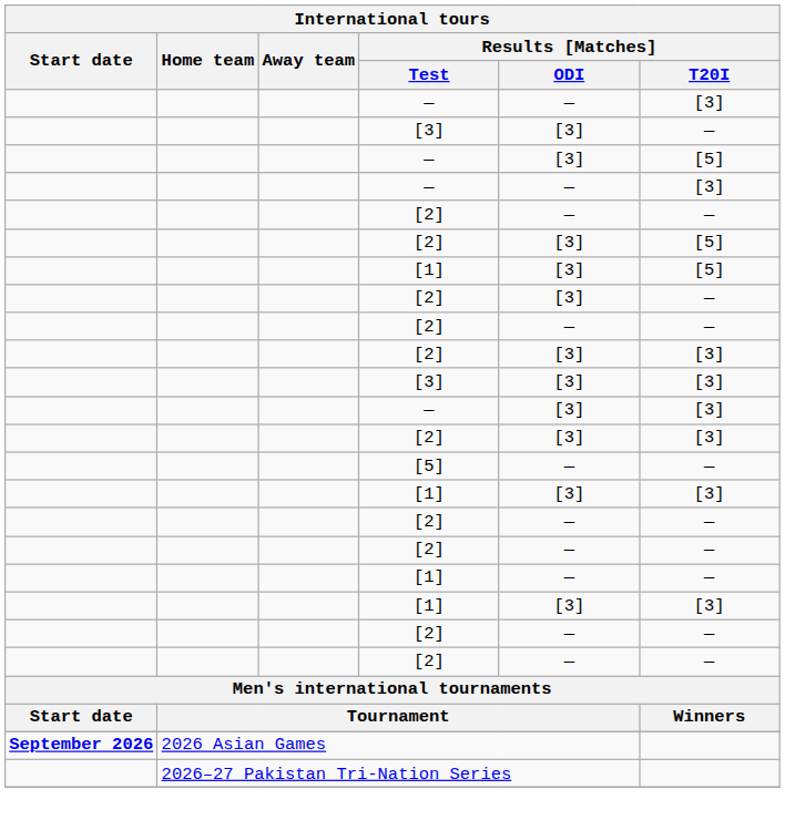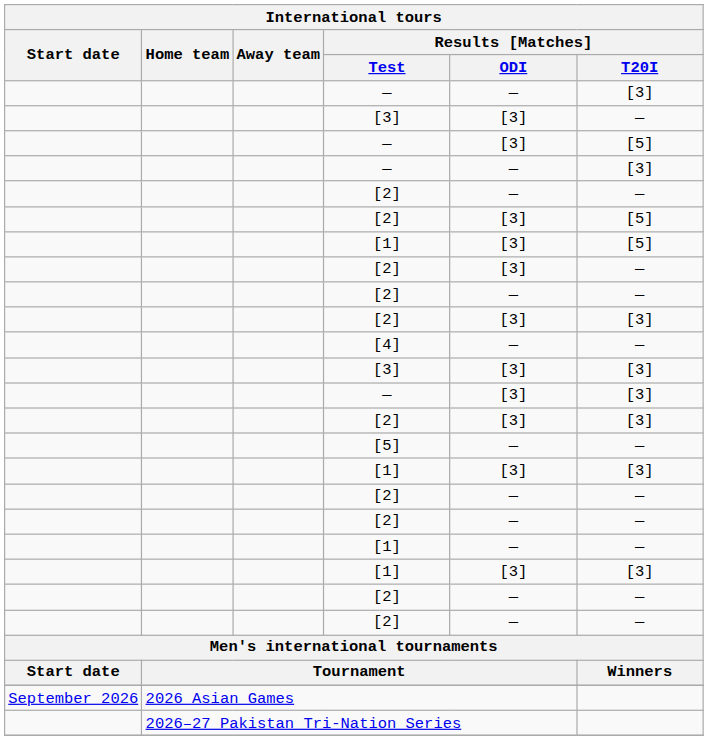 <table class="wikitable ubsortable" style="text-align:center; white-space:nowrap">
 <tr>
 <th colspan=6>International tours</th>
 </tr>
 <tr>
 <th rowspan=2>Start date</th>
 <th rowspan=2>Home team</th>
 <th rowspan=2>Away team</th>
 <th colspan=3>Results [Matches]</th>
 </tr>
 <tr>
 <th width=100><a href='#'>Test</a></th>
 <th width=100><a href='#'>ODI</a></th>
 <th width=100><a href='#'>T20I</a></th>
 </tr>
 <tr>
 <td style="text-align:left"><a href='#'></a></td>
 <td style="text-align:left"></td>
 <td style="text-align:left"></td>
 <td>—</td>
 <td>—</td>
 <td>[3]</td>
 </tr>
 <tr>
 <td style="text-align:left"><a href='#'></a></td>
 <td style="text-align:left"></td>
 <td style="text-align:left"></td>
 <td>[3]</td>
 <td>[3]</td>
 <td>—</td>
 </tr>
 <tr>
 <td style="text-align:left"><a href='#'></a></td>
 <td style="text-align:left"></td>
 <td style="text-align:left"></td>
 <td>—</td>
 <td>[3]</td>
 <td>[5]</td>
 </tr>
 <tr>
 <td style="text-align:left"><a href='#'></a></td>
 <td style="text-align:left"></td>
 <td style="text-align:left"></td>
 <td>—</td>
 <td>—</td>
 <td>[3]</td>
 </tr>
 <tr>
 <td style="text-align:left"><a href='#'></a></td>
 <td style="text-align:left"></td>
 <td style="text-align:left"></td>
 <td>[2]</td>
 <td>—</td>
 <td>—</td>
 </tr>
 <tr>
 <td style="text-align:left"><a href='#'></a></td>
 <td style="text-align:left"></td>
 <td style="text-align:left"></td>
 <td>[2]</td>
 <td>[3]</td>
 <td>[5]</td>
 </tr>
 <tr>
 <td style="text-align:left"><a href='#'></a></td>
 <td style="text-align:left"></td>
 <td style="text-align:left"></td>
 <td>[1]</td>
 <td>[3]</td>
 <td>[5]</td>
 </tr>
 <tr>
 <td style="text-align:left"><a href='#'></a></td>
 <td style="text-align:left"></td>
 <td style="text-align:left"></td>
 <td>[2]</td>
 <td>[3]</td>
 <td>—</td>
 </tr>
 <tr>
 <td style="text-align:left"><a href='#'></a></td>
 <td style="text-align:left"></td>
 <td style="text-align:left"></td>
 <td>[2]</td>
 <td>—</td>
 <td>—</td>
 </tr>
 <tr>
 <td style="text-align:left"><a href='#'></a></td>
 <td style="text-align:left"></td>
 <td style="text-align:left"></td>
 <td>[2]</td>
 <td>[3]</td>
 <td>[3]</td>
+</tr>
+<tr>
+<td style="text-align:left"><a href='#'></a></td>
+<td style="text-align:left"></td>
+<td style="text-align:left"></td>
+<td>[4]</td>
+<td>—</td>
+<td>—</td>
 </tr>
 <tr>
 <td style="text-align:left"><a href='#'></a></td>
 <td style="text-align:left"></td>
 <td style="text-align:left"></td>
 <td>[3]</td>
 <td>[3]</td>
 <td>[3]</td>
 </tr>
 <tr>
 <td style="text-align:left"><a href='#'></a></td>
 <td style="text-align:left"></td>
 <td style="text-align:left"></td>
 <td>—</td>
 <td>[3]</td>
 <td>[3]</td>
 </tr>
 <tr>
 <td style="text-align:left"><a href='#'></a></td>
 <td style="text-align:left"></td>
 <td style="text-align:left"></td>
 <td>[2]</td>
 <td>[3]</td>
 <td>[3]</td>
 </tr>
 <tr>
 <td style="text-align:left"><a href='#'></a></td>
 <td style="text-align:left"></td>
 <td style="text-align:left"></td>
 <td>[5]</td>
 <td>—</td>
 <td>—</td>
 </tr>
 <tr>
 <td style="text-align:left"><a href='#'></a></td>
 <td style="text-align:left"></td>
 <td style="text-align:left"></td>
 <td>[1]</td>
 <td>[3]</td>
 <td>[3]</td>
 </tr>
 <tr>
 <td style="text-align:left"><a href='#'></a></td>
 <td style="text-align:left"></td>
 <td style="text-align:left"></td>
 <td>[2]</td>
 <td>—</td>
 <td>—</td>
 </tr>
 <tr>
 <td style="text-align:left"><a href='#'></a></td>
 <td style="text-align:left"></td>
 <td style="text-align:left"></td>
 <td>[2]</td>
 <td>—</td>
 <td>—</td>
 </tr>
 <tr>
 <td style="text-align:left"><a href='#'></a></td>
 <td style="text-align:left"></td>
 <td style="text-align:left"></td>
 <td>[1]</td>
 <td>—</td>
 <td>—</td>
 </tr>
 <tr>
 <td style="text-align:left"><a href='#'></a></td>
 <td style="text-align:left"></td>
 <td style="text-align:left"></td>
 <td>[1]</td>
 <td>[3]</td>
 <td>[3]</td>
 </tr>
 <tr>
 <td style="text-align:left"><a href='#'></a></td>
 <td style="text-align:left"></td>
 <td style="text-align:left"></td>
 <td>[2]</td>
 <td>—</td>
 <td>—</td>
 </tr>
 <tr>
 <td style="text-align:left"><a href='#'></a></td>
 <td style="text-align:left"></td>
 <td style="text-align:left"></td>
 <td>[2]</td>
 <td>—</td>
 <td>—</td>
 </tr>
 <tr>
 <th colspan=6>Men's international tournaments</th>
 </tr>
 <tr>
 <th>Start date</th>
 <th colspan=4>Tournament</th>
 <th>Winners</th>
 </tr>
 <tr>
 </tr>
 <tr style="text-align:left">
-<td><strong><a href='#'>September 2026</a></strong></td>
+<td><a href='#'>September 2026</a></td>
 <td colspan="4"> <a href='#'>2026 Asian Games</a></td>
 <td></td>
 </tr>
 <tr>
 <td style="text-align:left"><a href='#'></a></td>
 <td style="text-align:left" colspan=4> <a href='#'>2026–27 Pakistan Tri-Nation Series</a></td>
 <td></td>
 </tr>
 <tr>
 </tr>
 </table>
